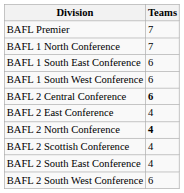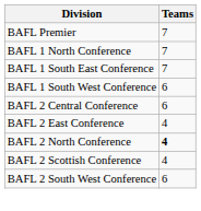 <table class="wikitable">
 <tr>
 <th>Division</th>
 <th>Teams</th>
 </tr>
 <tr>
 <td>BAFL Premier</td>
 <td>7</td>
 </tr>
 <tr>
 <td>BAFL 1 North Conference</td>
 <td>7</td>
 </tr>
 <tr>
 <td>BAFL 1 South East Conference</td>
-<td>6</td>
+<td>7</td>
 </tr>
 <tr>
 <td>BAFL 1 South West Conference</td>
 <td>6</td>
 </tr>
 <tr>
 <td>BAFL 2 Central Conference</td>
-<td><strong>6</strong></td>
+<td>6</td>
 </tr>
 <tr>
 <td>BAFL 2 East Conference</td>
 <td>4</td>
 </tr>
 <tr>
 <td>BAFL 2 North Conference</td>
 <td><strong>4</strong></td>
 </tr>
 <tr>
 <td>BAFL 2 Scottish Conference</td>
 <td>4</td>
 </tr>
 <tr>
-<td>BAFL 2 South East Conference</td>
-<td>4</td>
-</tr>
-<tr>
 <td>BAFL 2 South West Conference</td>
 <td>6</td>
 </tr>
 </table>
